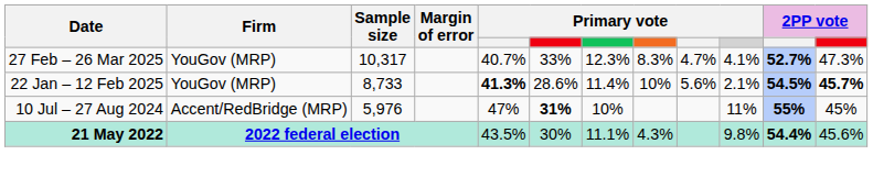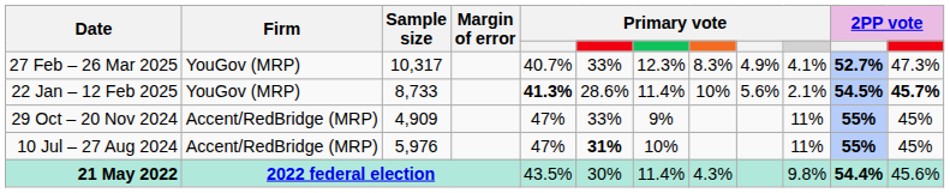 <table class="nowrap wikitable tpl-blanktable" style=text-align:center;font-size:90%>
 <tr>
 <th rowspan=2>Date</th>
 <th rowspan=2>Firm</th>
 <th rowspan=2>Sample<br>size</th>
 <th rowspan=2>Margin<br>of error</th>
 <th colspan=6>Primary vote</th>
 <th colspan=2 class=unsortable style=background:#ebbce3><a href='#'>2PP vote</a></th>
 </tr>
 <tr>
 <th style=background:></th>
 <th class="unsortable" style="background:#F00011"></th>
 <th class=unsortable style=background:#10C25B></th>
 <th class=unsortable style=background:#f36c21></th>
 <th class=unsortable style=background:></th>
 <th class=unsortable style=background:lightgray></th>
 <th style=background:></th>
 <th class="unsortable" style="background:#F00011"></th>
 </tr>
 <tr>
 <td align=right>27 Feb – 26 Mar 2025</td>
 <td align=left>YouGov (MRP)</td>
 <td>10,317</td>
 <td></td>
 <td>40.7%</td>
 <td>33%</td>
 <td>12.3%</td>
 <td>8.3%</td>
-<td>4.7%</td>
+<td>4.9%</td>
 <td>4.1%</td>
 <th style="background:#B6CDFB">52.7%</th>
 <td>47.3%</td>
 </tr>
 <tr>
 <td align=right>22 Jan – 12 Feb 2025</td>
 <td align=left>YouGov (MRP)</td>
 <td>8,733</td>
 <td></td>
 <td><strong>41.3%</strong></td>
 <td>28.6%</td>
 <td>11.4%</td>
 <td>10%</td>
 <td>5.6%</td>
 <td>2.1%</td>
 <th style="background:#B6CDFB">54.5%</th>
 <td><strong>45.7%</strong></td>
+</tr>
+<tr>
+<td align=right>29 Oct – 20 Nov 2024</td>
+<td align=left>Accent/RedBridge (MRP)</td>
+<td>4,909</td>
+<td></td>
+<td>47%</td>
+<td>33%</td>
+<td>9%</td>
+<td></td>
+<td></td>
+<td>11%</td>
+<th style="background:#B6CDFB">55%</th>
+<td>45%</td>
 </tr>
 <tr>
 <td align=right>10 Jul – 27 Aug 2024</td>
 <td align=left>Accent/RedBridge (MRP)</td>
 <td>5,976</td>
 <td></td>
 <td>47%</td>
 <td><strong>31%</strong></td>
 <td>10%</td>
 <td></td>
 <td></td>
 <td>11%</td>
 <th style="background:#B6CDFB">55%</th>
 <td>45%</td>
 </tr>
 <tr style=background:#b0e9db>
 <td style=text-align:right data-sort-value=21-May-2022><strong>21 May 2022</strong></td>
 <td colspan=3 style=text-align:center><strong><a href='#'>2022 federal election</a></strong></td>
 <td>43.5%</td>
 <td>30%</td>
-<td>11.1%</td>
+<td>11.4%</td>
 <td>4.3%</td>
 <td></td>
 <td>9.8%</td>
 <td><strong>54.4%</strong></td>
 <td>45.6%</td>
 </tr>
 </table>
